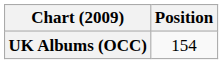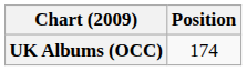 <table class="wikitable plainrowheaders" style="text-align:center">
 <tr>
 <th scope="col">Chart (2009)</th>
 <th scope="col">Position</th>
 </tr>
 <tr>
 <th scope="row">UK Albums (OCC)</th>
-<td>154</td>
+<td>174</td>
 </tr>
 </table>
